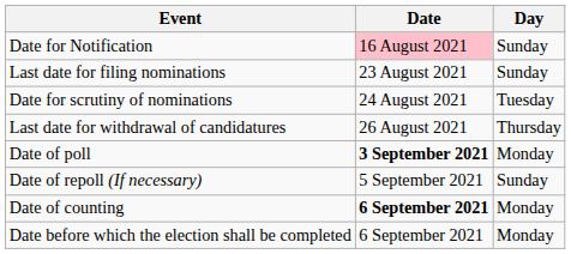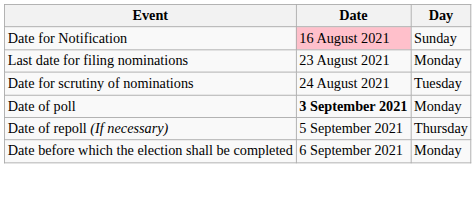 <table class="wikitable">
 <tr>
 <th>Event</th>
 <th>Date</th>
 <th>Day</th>
 </tr>
 <tr>
 <td>Date for Notification</td>
 <td style="background: pink;">16 August 2021</td>
 <td>Sunday</td>
 </tr>
 <tr>
 <td>Last date for filing nominations</td>
 <td>23 August 2021</td>
-<td>Sunday</td>
+<td>Monday</td>
 </tr>
 <tr>
 <td>Date for scrutiny of nominations</td>
 <td>24 August 2021</td>
 <td>Tuesday</td>
-</tr>
-<tr>
-<td>Last date for withdrawal of candidatures</td>
-<td>26 August 2021</td>
-<td>Thursday</td>
 </tr>
 <tr>
 <td>Date of poll</td>
 <td><strong>3 September 2021</strong></td>
 <td>Monday</td>
 </tr>
 <tr>
 <td>Date of repoll <em>(If necessary)</em></td>
 <td>5 September 2021</td>
-<td>Sunday</td>
-</tr>
-<tr>
-<td>Date of counting</td>
-<td><strong>6 September 2021</strong></td>
-<td>Monday</td>
+<td>Thursday</td>
 </tr>
 <tr>
 <td>Date before which the election shall be completed</td>
 <td>6 September 2021</td>
 <td>Monday</td>
 </tr>
 </table>
